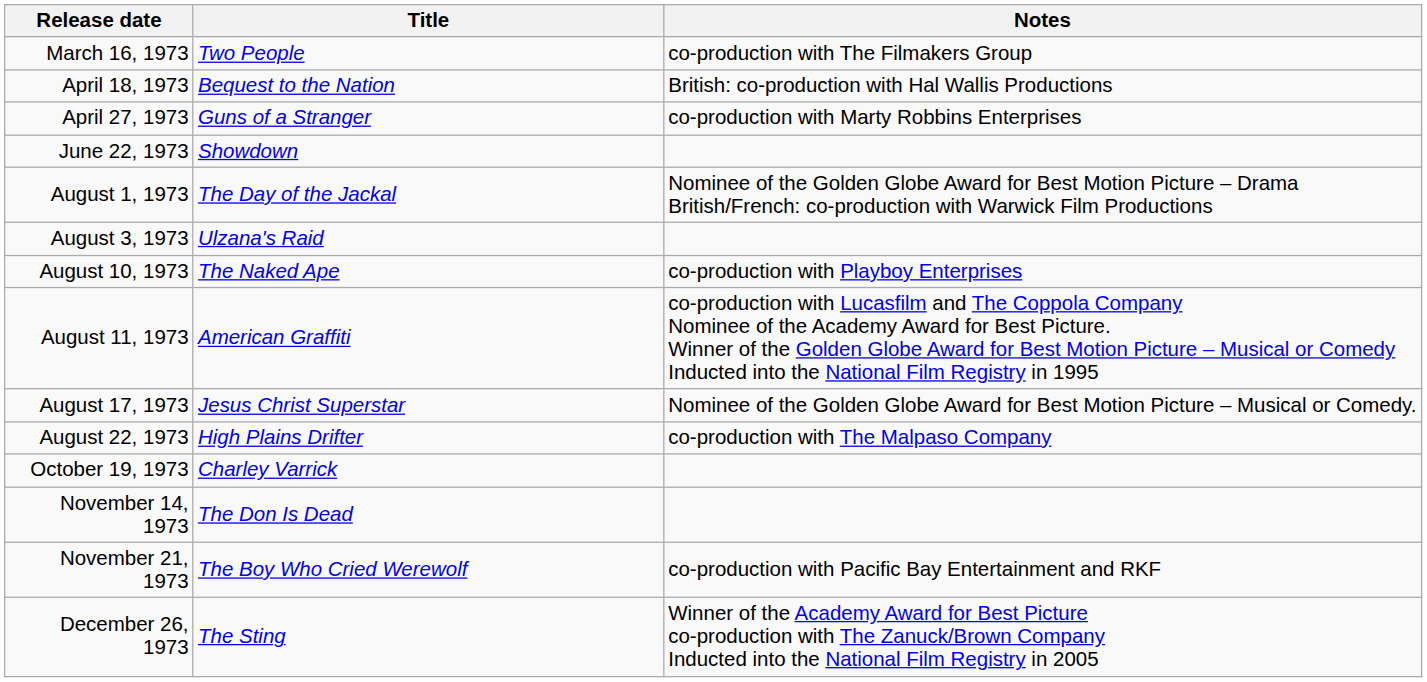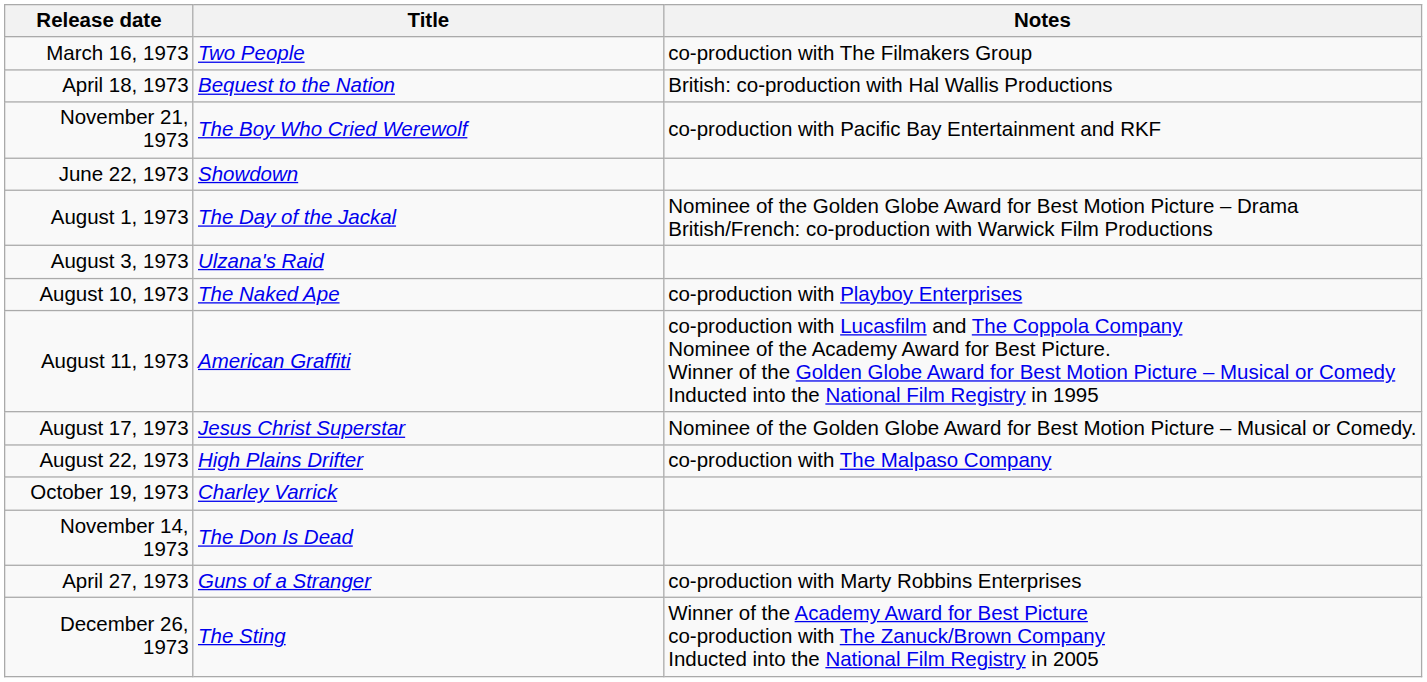 <table class="wikitable sortable">
 <tr>
 <th style="width:8.75em;">Release date</th>
 <th style="width:22.5em;">Title</th>
 <th>Notes</th>
 </tr>
 <tr>
 <td style="text-align:right;">March 16, 1973</td>
 <td><em><a href='#'>Two People</a></em></td>
 <td>co-production with The Filmakers Group</td>
 </tr>
 <tr>
 <td style="text-align:right;">April 18, 1973</td>
 <td><em><a href='#'>Bequest to the Nation</a></em></td>
 <td>British: co-production with Hal Wallis Productions</td>
 </tr>
 <tr>
-<td style="text-align:right;">April 27, 1973</td>
-<td><em><a href='#'>Guns of a Stranger</a></em></td>
-<td>co-production with Marty Robbins Enterprises</td>
+<td style="text-align:right;">November 21, 1973</td>
+<td><em><a href='#'>The Boy Who Cried Werewolf</a></em></td>
+<td>co-production with Pacific Bay Entertainment and RKF</td>
 </tr>
 <tr>
 <td style="text-align:right;">June 22, 1973</td>
 <td><em><a href='#'>Showdown</a></em></td>
 <td></td>
 </tr>
 <tr>
 <td style="text-align:right;">August 1, 1973</td>
 <td><em><a href='#'>The Day of the Jackal</a></em></td>
 <td>Nominee of the Golden Globe Award for Best Motion Picture – Drama<br> British/French: co-production with Warwick Film Productions</td>
 </tr>
 <tr>
 <td style="text-align:right;">August 3, 1973</td>
 <td><em><a href='#'>Ulzana's Raid</a></em></td>
 <td></td>
 </tr>
 <tr>
 <td style="text-align:right;">August 10, 1973</td>
 <td><em><a href='#'>The Naked Ape</a></em></td>
 <td>co-production with <a href='#'>Playboy Enterprises</a></td>
 </tr>
 <tr>
 <td style="text-align:right;">August 11, 1973</td>
 <td><em><a href='#'>American Graffiti</a></em></td>
 <td>co-production with <a href='#'>Lucasfilm</a> and <a href='#'>The Coppola Company</a><br>Nominee of the Academy Award for Best Picture.<br>Winner of the <a href='#'>Golden Globe Award for Best Motion Picture – Musical or Comedy</a><br>Inducted into the <a href='#'>National Film Registry</a> in 1995</td>
 </tr>
 <tr>
 <td style="text-align:right;">August 17, 1973</td>
 <td><em><a href='#'>Jesus Christ Superstar</a></em></td>
 <td>Nominee of the Golden Globe Award for Best Motion Picture – Musical or Comedy.</td>
 </tr>
 <tr>
 <td style="text-align:right;">August 22, 1973</td>
 <td><em><a href='#'>High Plains Drifter</a></em></td>
 <td>co-production with <a href='#'>The Malpaso Company</a></td>
 </tr>
 <tr>
 <td style="text-align:right;">October 19, 1973</td>
 <td><em><a href='#'>Charley Varrick</a></em></td>
 <td></td>
 </tr>
 <tr>
 <td style="text-align:right;">November 14, 1973</td>
 <td><em><a href='#'>The Don Is Dead</a></em></td>
 <td></td>
 </tr>
 <tr>
-<td style="text-align:right;">November 21, 1973</td>
-<td><em><a href='#'>The Boy Who Cried Werewolf</a></em></td>
-<td>co-production with Pacific Bay Entertainment and RKF</td>
+<td style="text-align:right;">April 27, 1973</td>
+<td><em><a href='#'>Guns of a Stranger</a></em></td>
+<td>co-production with Marty Robbins Enterprises</td>
 </tr>
 <tr>
 <td style="text-align:right;">December 26, 1973</td>
 <td><em><a href='#'>The Sting</a></em></td>
 <td>Winner of the <a href='#'>Academy Award for Best Picture</a><br>co-production with <a href='#'>The Zanuck/Brown Company</a><br>Inducted into the <a href='#'>National Film Registry</a> in 2005</td>
 </tr>
 </table>
